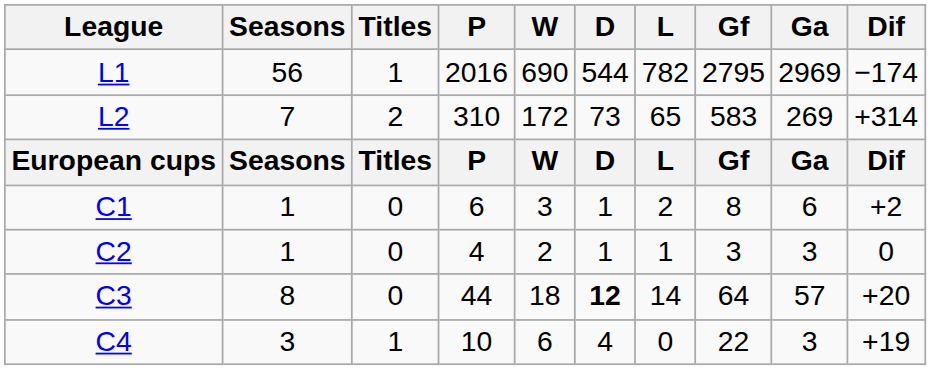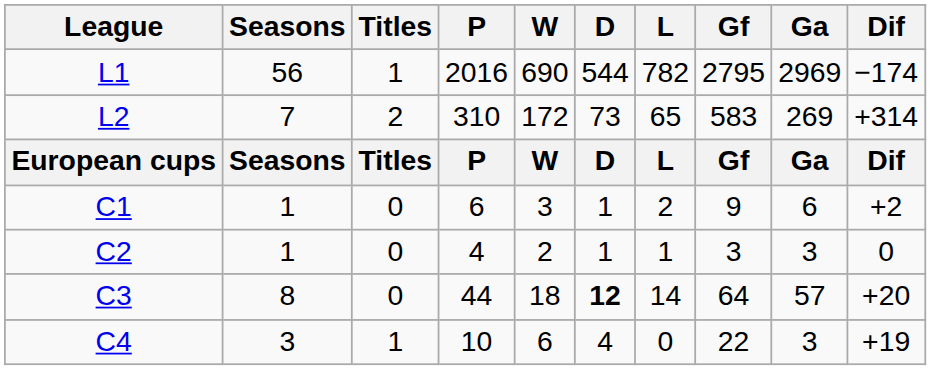 <table class="wikitable" style="text-align: center">
 <tr>
 <th>League</th>
 <th>Seasons</th>
 <th>Titles</th>
 <th>P</th>
 <th>W</th>
 <th>D</th>
 <th>L</th>
 <th>Gf</th>
 <th>Ga</th>
 <th>Dif</th>
 </tr>
 <tr>
 <td><a href='#'>L1</a></td>
 <td>56</td>
 <td>1</td>
 <td>2016</td>
 <td>690</td>
 <td>544</td>
 <td>782</td>
 <td>2795</td>
 <td>2969</td>
 <td>−174</td>
 </tr>
 <tr>
 <td><a href='#'>L2</a></td>
 <td>7</td>
 <td>2</td>
 <td>310</td>
 <td>172</td>
 <td>73</td>
 <td>65</td>
 <td>583</td>
 <td>269</td>
 <td>+314</td>
 </tr>
 <tr>
 <th>European cups</th>
 <th>Seasons</th>
 <th>Titles</th>
 <th>P</th>
 <th>W</th>
 <th>D</th>
 <th>L</th>
 <th>Gf</th>
 <th>Ga</th>
 <th>Dif</th>
 </tr>
 <tr>
 <td><a href='#'>C1</a></td>
 <td>1</td>
 <td>0</td>
 <td>6</td>
 <td>3</td>
 <td>1</td>
 <td>2</td>
-<td>8</td>
+<td>9</td>
 <td>6</td>
 <td>+2</td>
 </tr>
 <tr>
 <td><a href='#'>C2</a></td>
 <td>1</td>
 <td>0</td>
 <td>4</td>
 <td>2</td>
 <td>1</td>
 <td>1</td>
 <td>3</td>
 <td>3</td>
 <td>0</td>
 </tr>
 <tr>
 <td><a href='#'>C3</a></td>
 <td>8</td>
 <td>0</td>
 <td>44</td>
 <td>18</td>
 <td><strong>12</strong></td>
 <td>14</td>
 <td>64</td>
 <td>57</td>
 <td>+20</td>
 </tr>
 <tr>
 <td><a href='#'>C4</a></td>
 <td>3</td>
 <td>1</td>
 <td>10</td>
 <td>6</td>
 <td>4</td>
 <td>0</td>
 <td>22</td>
 <td>3</td>
 <td>+19</td>
 </tr>
 </table>
